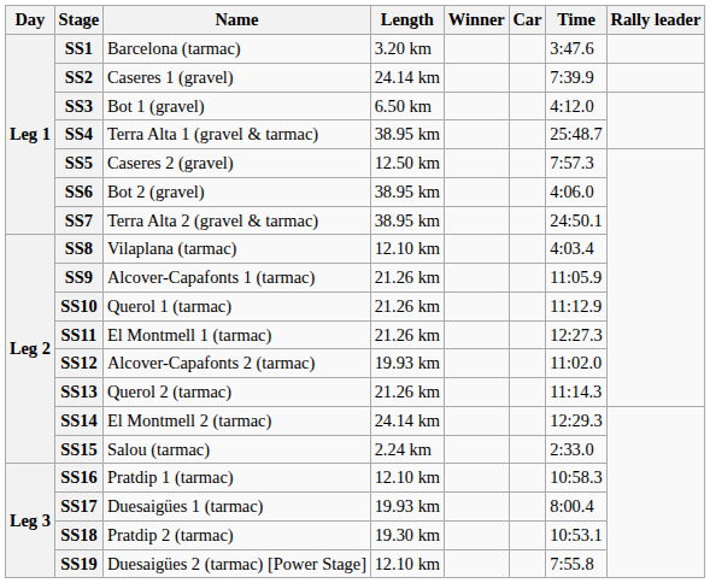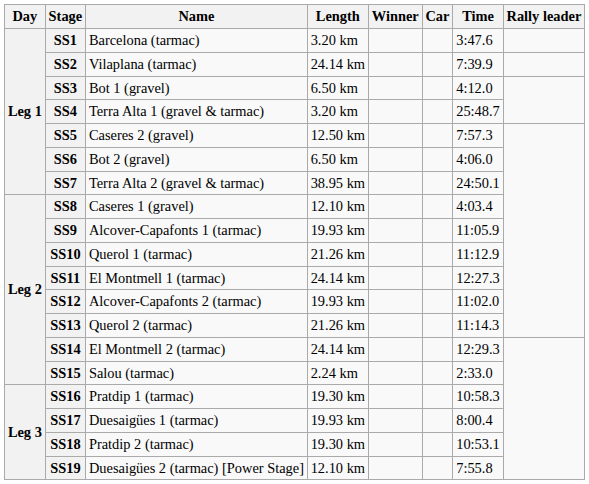 <table class="wikitable" style="text-align: left; font-size: 90%; max-width: 950px;">
 <tr>
 <th>Day</th>
 <th>Stage</th>
 <th>Name</th>
 <th>Length</th>
 <th>Winner</th>
 <th>Car</th>
 <th>Time</th>
 <th>Rally leader</th>
 </tr>
 <tr>
 <th rowspan=7>Leg 1</th>
 <th>SS1</th>
 <td>Barcelona (tarmac)</td>
 <td>3.20 km</td>
 <td></td>
 <td></td>
 <td>3:47.6</td>
 <td></td>
 </tr>
 <tr>
 <th>SS2</th>
-<td>Caseres 1 (gravel)</td>
+<td>Vilaplana (tarmac)</td>
 <td>24.14 km</td>
 <td></td>
 <td></td>
 <td>7:39.9</td>
 <td></td>
 </tr>
 <tr>
 <th>SS3</th>
 <td>Bot 1 (gravel)</td>
 <td>6.50 km</td>
 <td></td>
 <td></td>
 <td>4:12.0</td>
 <td rowspan=2></td>
 </tr>
 <tr>
 <th>SS4</th>
 <td>Terra Alta 1 (gravel & tarmac)</td>
-<td>38.95 km</td>
+<td>3.20 km</td>
 <td></td>
 <td></td>
 <td>25:48.7</td>
 </tr>
 <tr>
 <th>SS5</th>
 <td>Caseres 2 (gravel)</td>
 <td>12.50 km</td>
 <td></td>
 <td></td>
 <td>7:57.3</td>
 <td rowspan=9></td>
 </tr>
 <tr>
 <th>SS6</th>
 <td>Bot 2 (gravel)</td>
-<td>38.95 km</td>
+<td>6.50 km</td>
 <td></td>
 <td></td>
 <td>4:06.0</td>
 </tr>
 <tr>
 <th>SS7</th>
 <td>Terra Alta 2 (gravel & tarmac)</td>
 <td>38.95 km</td>
 <td></td>
 <td></td>
 <td>24:50.1</td>
 </tr>
 <tr>
 <th rowspan=8>Leg 2</th>
 <th>SS8</th>
-<td>Vilaplana (tarmac)</td>
+<td>Caseres 1 (gravel)</td>
 <td>12.10 km</td>
 <td></td>
 <td></td>
 <td>4:03.4</td>
 </tr>
 <tr>
 <th>SS9</th>
 <td>Alcover-Capafonts 1 (tarmac)</td>
-<td>21.26 km</td>
+<td>19.93 km</td>
 <td></td>
 <td></td>
 <td>11:05.9</td>
 </tr>
 <tr>
 <th>SS10</th>
 <td>Querol 1 (tarmac)</td>
 <td>21.26 km</td>
 <td></td>
 <td></td>
 <td>11:12.9</td>
 </tr>
 <tr>
 <th>SS11</th>
 <td>El Montmell 1 (tarmac)</td>
-<td>21.26 km</td>
+<td>24.14 km</td>
 <td></td>
 <td></td>
 <td>12:27.3</td>
 </tr>
 <tr>
 <th>SS12</th>
 <td>Alcover-Capafonts 2 (tarmac)</td>
 <td>19.93 km</td>
 <td></td>
 <td></td>
 <td>11:02.0</td>
 </tr>
 <tr>
 <th>SS13</th>
 <td>Querol 2 (tarmac)</td>
 <td>21.26 km</td>
 <td></td>
 <td></td>
 <td>11:14.3</td>
 </tr>
 <tr>
 <th>SS14</th>
 <td>El Montmell 2 (tarmac)</td>
 <td>24.14 km</td>
 <td></td>
 <td></td>
 <td>12:29.3</td>
 <td rowspan=6></td>
 </tr>
 <tr>
 <th>SS15</th>
 <td>Salou (tarmac)</td>
 <td>2.24 km</td>
 <td></td>
 <td></td>
 <td>2:33.0</td>
 </tr>
 <tr>
 <th rowspan=4>Leg 3</th>
 <th>SS16</th>
 <td>Pratdip 1 (tarmac)</td>
-<td>12.10 km</td>
+<td>19.30 km</td>
 <td></td>
 <td></td>
 <td>10:58.3</td>
 </tr>
 <tr>
 <th>SS17</th>
 <td>Duesaigües 1 (tarmac)</td>
 <td>19.93 km</td>
 <td></td>
 <td></td>
 <td>8:00.4</td>
 </tr>
 <tr>
 <th>SS18</th>
 <td>Pratdip 2 (tarmac)</td>
 <td>19.30 km</td>
 <td></td>
 <td></td>
 <td>10:53.1</td>
 </tr>
 <tr>
 <th>SS19</th>
 <td>Duesaigües 2 (tarmac) [Power Stage]</td>
 <td>12.10 km</td>
 <td></td>
 <td></td>
 <td>7:55.8</td>
 </tr>
 </table>
